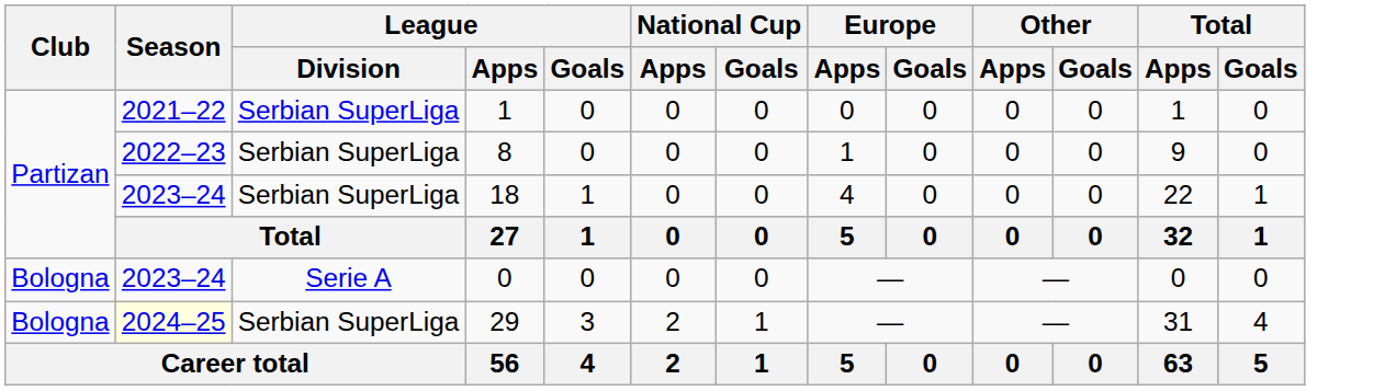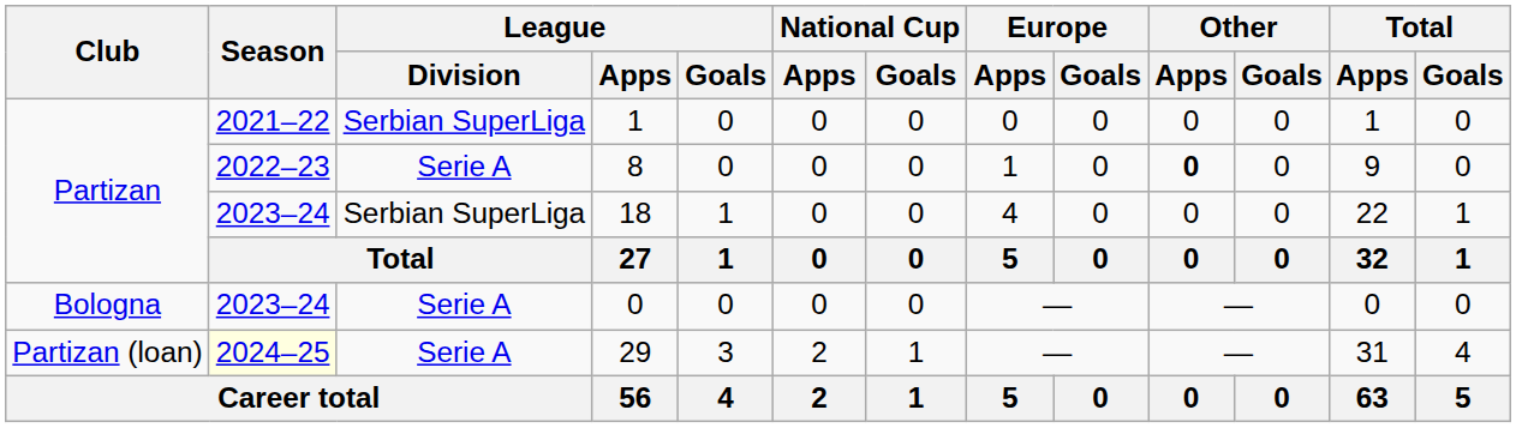 <table class="wikitable" style="text-align:center">
 <tr>
 <th rowspan="2">Club</th>
 <th rowspan="2">Season</th>
 <th colspan="3">League</th>
 <th colspan="2">National Cup</th>
 <th colspan="2">Europe</th>
 <th colspan="2">Other</th>
 <th colspan="2">Total</th>
 </tr>
 <tr>
 <th>Division</th>
 <th>Apps</th>
 <th>Goals</th>
 <th>Apps</th>
 <th>Goals</th>
 <th>Apps</th>
 <th>Goals</th>
 <th>Apps</th>
 <th>Goals</th>
 <th>Apps</th>
 <th>Goals</th>
 </tr>
 <tr>
 <td rowspan="4"><a href='#'>Partizan</a></td>
 <td><a href='#'>2021–22</a></td>
 <td><a href='#'>Serbian SuperLiga</a></td>
 <td>1</td>
 <td>0</td>
 <td>0</td>
 <td>0</td>
 <td>0</td>
 <td>0</td>
 <td>0</td>
 <td>0</td>
 <td>1</td>
 <td>0</td>
 </tr>
 <tr>
 <td><a href='#'>2022–23</a></td>
-<td>Serbian SuperLiga</td>
+<td><a href='#'>Serie A</a></td>
 <td>8</td>
 <td>0</td>
 <td>0</td>
 <td>0</td>
 <td>1</td>
 <td>0</td>
-<td>0</td>
+<td><strong>0</strong></td>
 <td>0</td>
 <td>9</td>
 <td>0</td>
 </tr>
 <tr>
 <td><a href='#'>2023–24</a></td>
 <td>Serbian SuperLiga</td>
 <td>18</td>
 <td>1</td>
 <td>0</td>
 <td>0</td>
 <td>4</td>
 <td>0</td>
 <td>0</td>
 <td>0</td>
 <td>22</td>
 <td>1</td>
 </tr>
 <tr>
 <th colspan="2">Total</th>
 <th>27</th>
 <th>1</th>
 <th>0</th>
 <th>0</th>
 <th>5</th>
 <th>0</th>
 <th>0</th>
 <th>0</th>
 <th>32</th>
 <th>1</th>
 </tr>
 <tr>
 <td><a href='#'>Bologna</a></td>
 <td><a href='#'>2023–24</a></td>
 <td><a href='#'>Serie A</a></td>
 <td>0</td>
 <td>0</td>
 <td>0</td>
 <td>0</td>
 <td colspan="2">—</td>
 <td colspan="2">—</td>
 <td>0</td>
 <td>0</td>
 </tr>
 <tr>
-<td><a href='#'>Bologna</a></td>
+<td><a href='#'>Partizan</a> (loan)</td>
 <td style="background: lightyellow;"><a href='#'>2024–25</a></td>
-<td>Serbian SuperLiga</td>
+<td><a href='#'>Serie A</a></td>
 <td>29</td>
 <td>3</td>
 <td>2</td>
 <td>1</td>
 <td colspan="2">—</td>
 <td colspan="2">—</td>
 <td>31</td>
 <td>4</td>
 </tr>
 <tr>
 <th colspan="3">Career total</th>
 <th>56</th>
 <th>4</th>
 <th>2</th>
 <th>1</th>
 <th>5</th>
 <th>0</th>
 <th>0</th>
 <th>0</th>
 <th>63</th>
 <th>5</th>
 </tr>
 </table>
